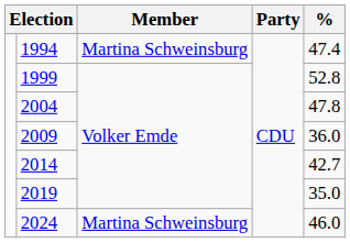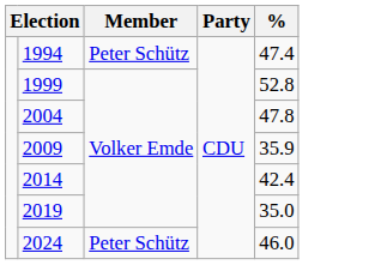 <table class=wikitable>
 <tr>
 <th colspan=2>Election</th>
 <th>Member</th>
 <th>Party</th>
 <th>%</th>
 </tr>
 <tr>
 <td rowspan=7 bgcolor=></td>
 <td><a href='#'>1994</a></td>
-<td><a href='#'>Martina Schweinsburg</a></td>
+<td><a href='#'>Peter Schütz</a></td>
 <td rowspan=7><a href='#'>CDU</a></td>
 <td align=right>47.4</td>
 </tr>
 <tr>
 <td><a href='#'>1999</a></td>
 <td rowspan=5><a href='#'>Volker Emde</a></td>
 <td align=right>52.8</td>
 </tr>
 <tr>
 <td><a href='#'>2004</a></td>
 <td align=right>47.8</td>
 </tr>
 <tr>
 <td><a href='#'>2009</a></td>
-<td align=right>36.0</td>
+<td align=right>35.9</td>
 </tr>
 <tr>
 <td><a href='#'>2014</a></td>
-<td align=right>42.7</td>
+<td align=right>42.4</td>
 </tr>
 <tr>
 <td><a href='#'>2019</a></td>
 <td align=right>35.0</td>
 </tr>
 <tr>
 <td><a href='#'>2024</a></td>
-<td><a href='#'>Martina Schweinsburg</a></td>
+<td><a href='#'>Peter Schütz</a></td>
 <td align=right>46.0</td>
 </tr>
 </table>
